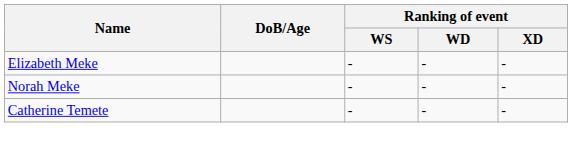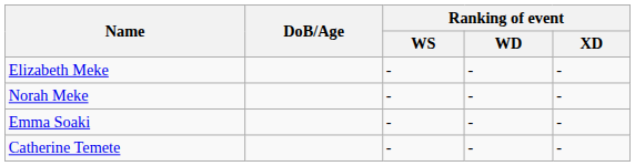 <table class="wikitable" style="width:600px; font-size:95%;">
 <tr>
 <th rowspan="2" align="left">Name</th>
 <th rowspan="2" align="left">DoB/Age</th>
 <th colspan="3" align="center">Ranking of event</th>
 </tr>
 <tr>
 <th align="center">WS</th>
 <th>WD</th>
 <th align="center">XD</th>
 </tr>
 <tr>
 <td><a href='#'>Elizabeth Meke</a></td>
 <td></td>
 <td>-</td>
 <td>-</td>
 <td>-</td>
 </tr>
 <tr>
 <td><a href='#'>Norah Meke</a></td>
 <td></td>
 <td>-</td>
 <td>-</td>
 <td>-</td>
 </tr>
 <tr>
+<td><a href='#'>Emma Soaki</a></td>
+<td></td>
+<td>-</td>
+<td>-</td>
+<td>-</td>
+</tr>
+<tr>
 <td><a href='#'>Catherine Temete</a></td>
 <td></td>
 <td>-</td>
 <td>-</td>
 <td>-</td>
 </tr>
 </table>
